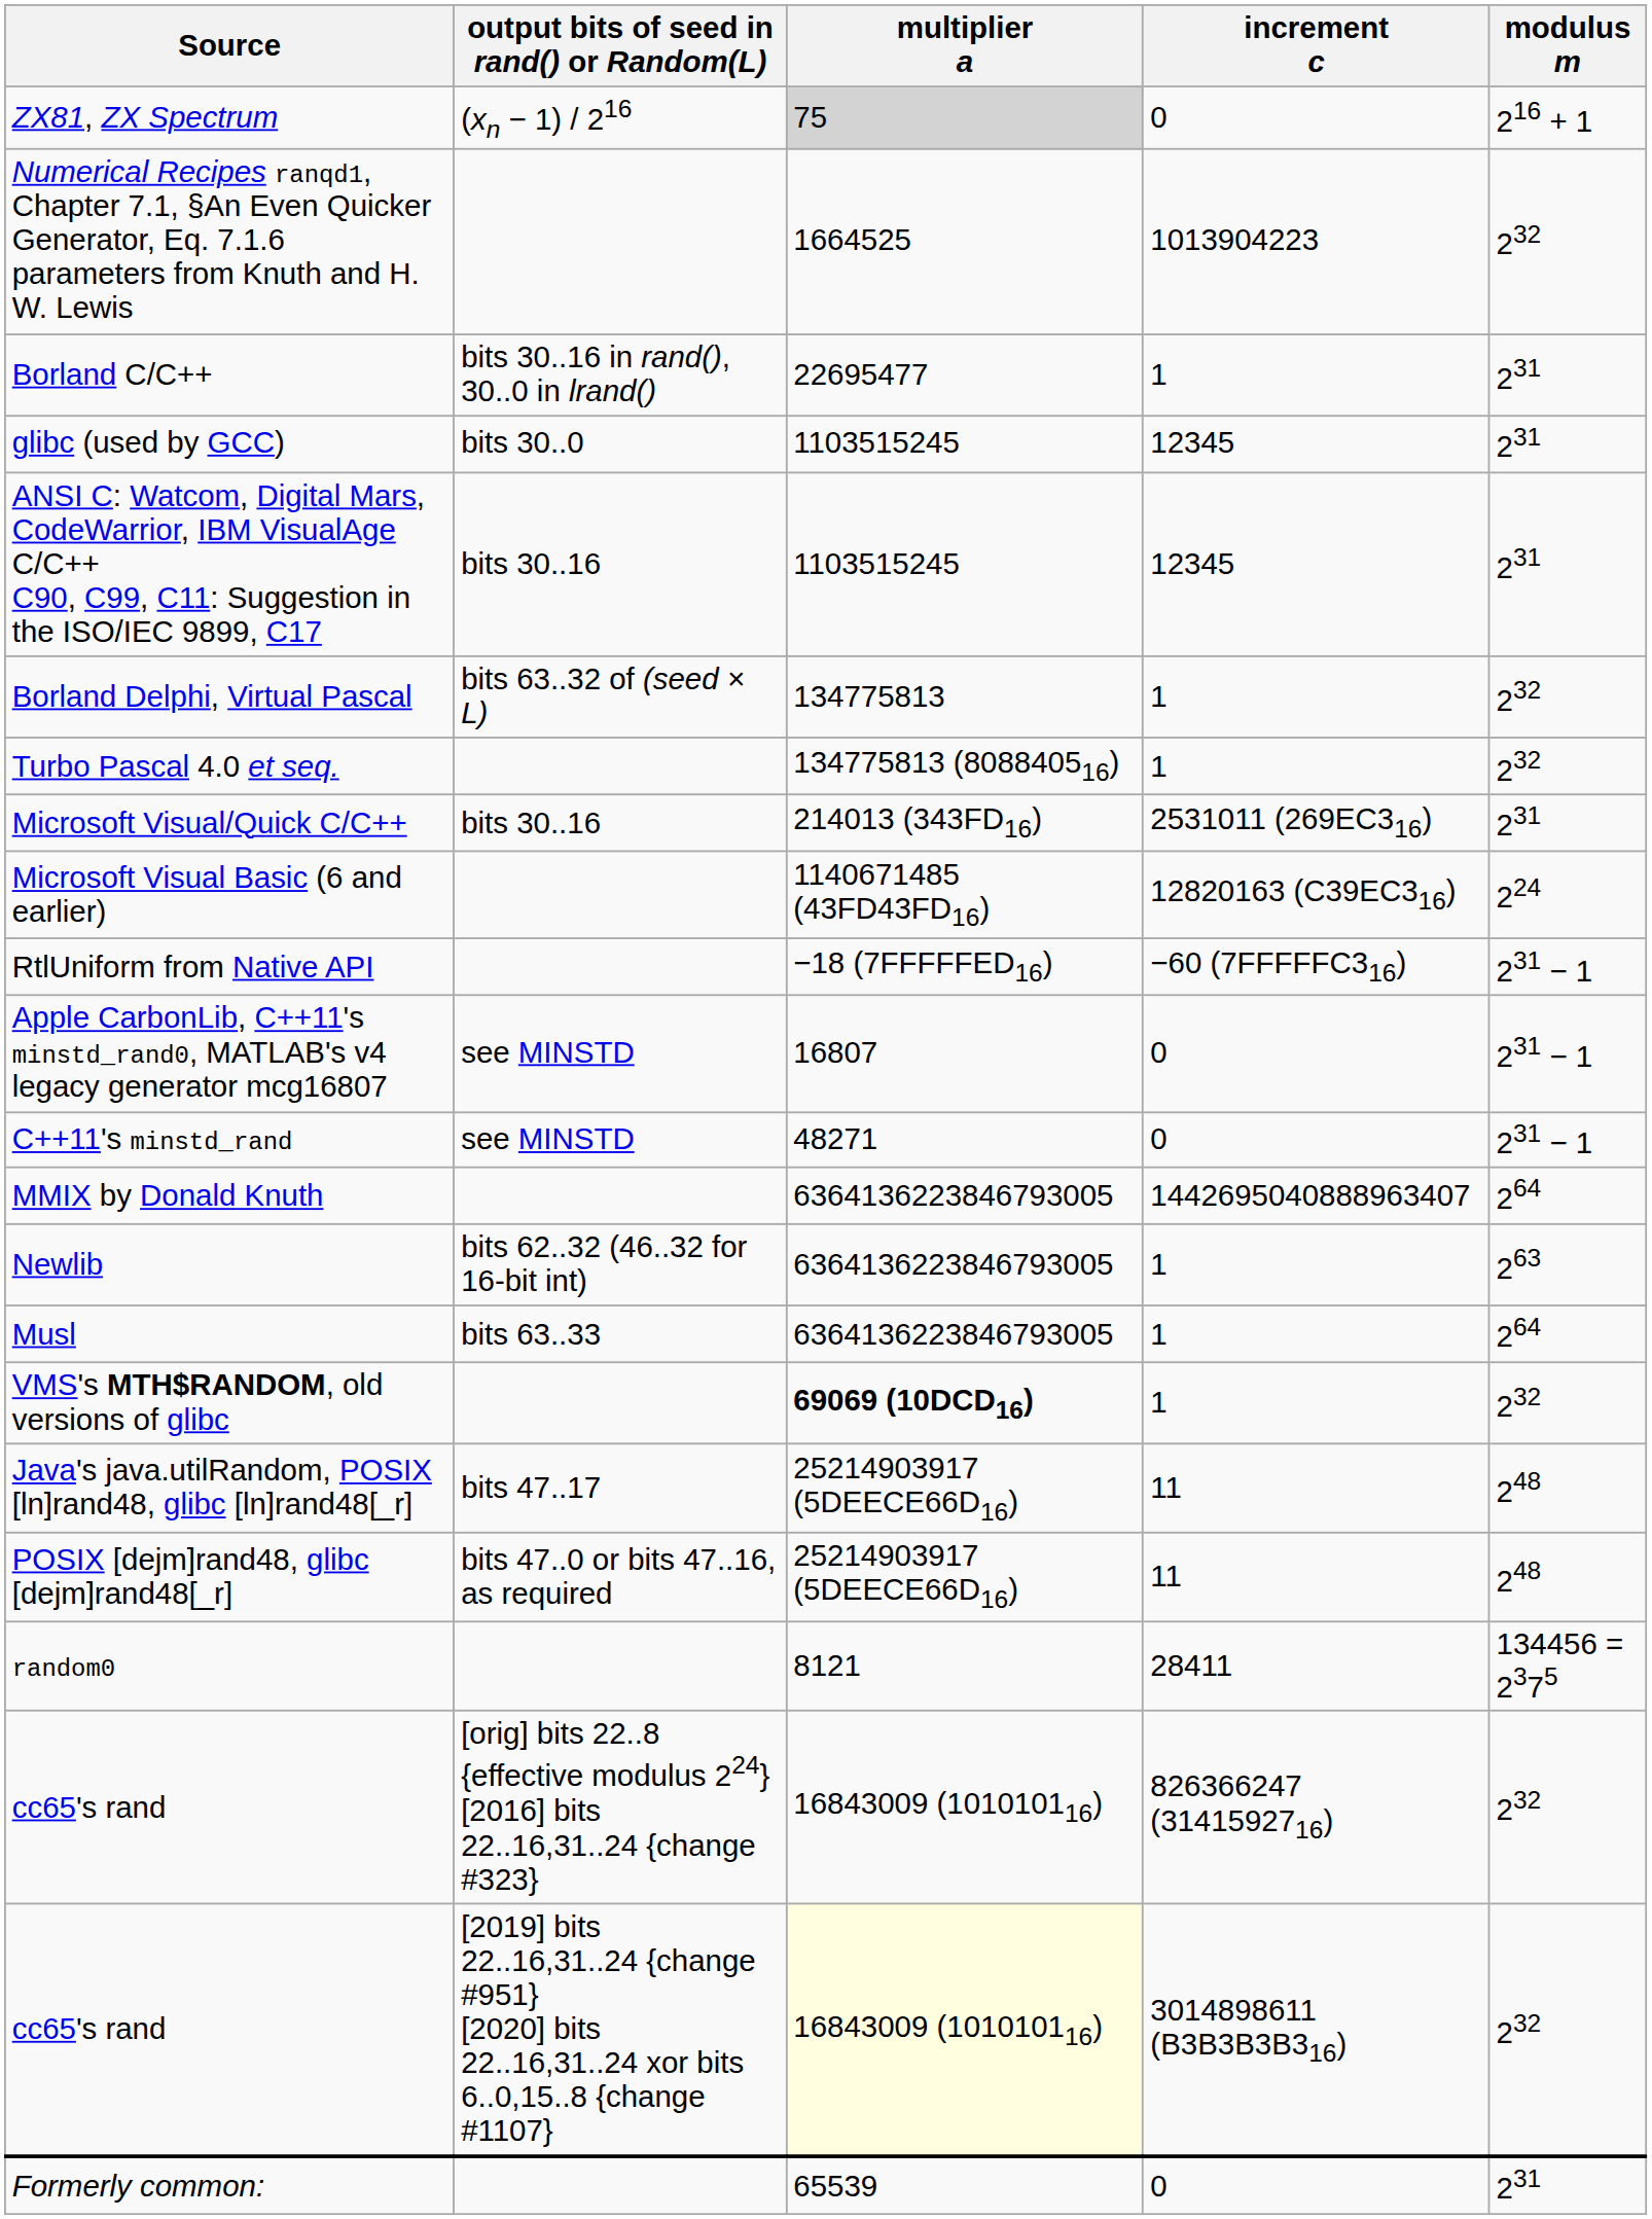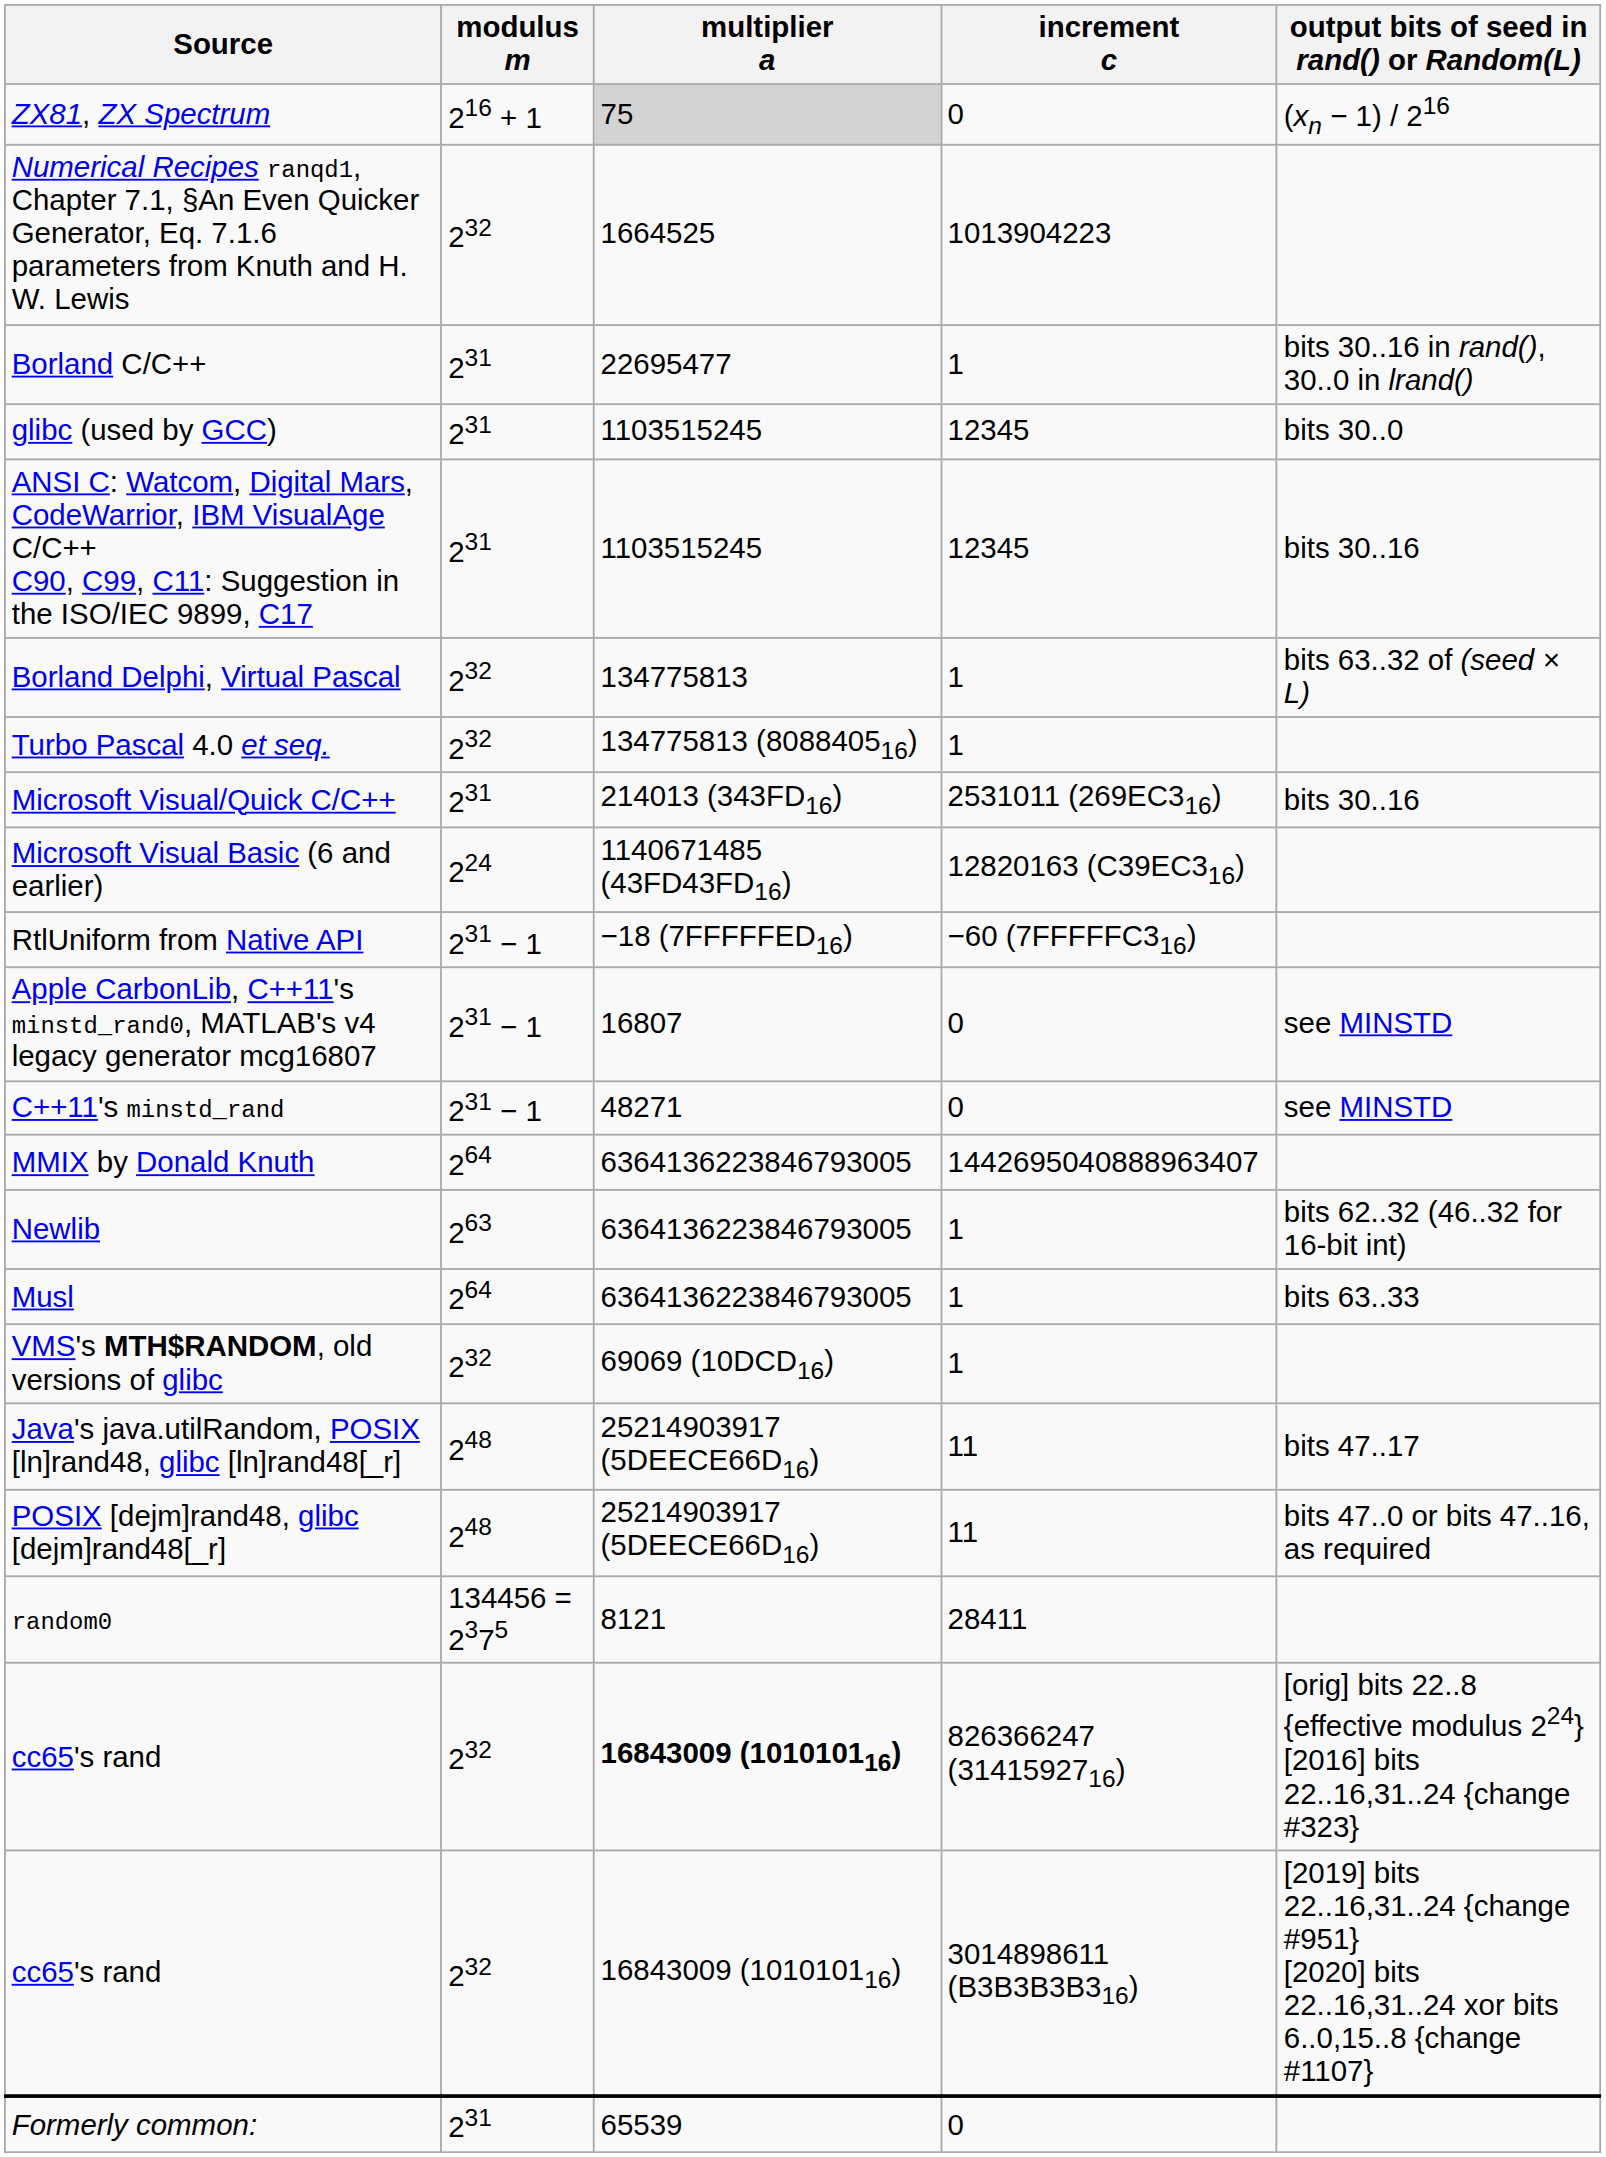 <table class="wikitable">
 <tr>
 <th>Source</th>
-<th>output bits of seed in <em>rand()</em> or <em>Random(L)</em></th>
+<th>modulus<br><em>m</em></th>
 <th>multiplier<br><em>a</em></th>
 <th>increment<br><em>c</em></th>
-<th>modulus<br><em>m</em></th>
+<th>output bits of seed in <em>rand()</em> or <em>Random(L)</em></th>
 </tr>
 <tr>
 <td><em><a href='#'>ZX81</a></em>, <em><a href='#'>ZX Spectrum</a></em> </td>
-<td>(<var>x</var><sub><var>n</var></sub> − 1) / 2<sup>16</sup></td>
+<td>2<sup>16</sup> + 1</td>
 <td style="background: lightgrey;">75</td>
 <td>0</td>
-<td>2<sup>16</sup> + 1</td>
+<td>(<var>x</var><sub><var>n</var></sub> − 1) / 2<sup>16</sup></td>
 </tr>
 <tr>
 <td><em><a href='#'>Numerical Recipes</a></em> <code>ranqd1</code>, Chapter 7.1, §An Even Quicker Generator, Eq. 7.1.6<br> parameters from Knuth and H. W. Lewis</td>
-<td></td>
+<td>2<sup>32</sup></td>
 <td>1664525</td>
 <td>1013904223</td>
-<td>2<sup>32</sup></td>
+<td></td>
 </tr>
 <tr>
 <td><a href='#'>Borland</a> C/C++</td>
-<td>bits 30..16 in <em>rand()</em>, 30..0 in <em>lrand()</em></td>
+<td>2<sup>31</sup></td>
 <td>22695477</td>
 <td>1</td>
-<td>2<sup>31</sup></td>
+<td>bits 30..16 in <em>rand()</em>, 30..0 in <em>lrand()</em></td>
 </tr>
 <tr>
 <td><a href='#'>glibc</a> (used by <a href='#'>GCC</a>)</td>
-<td>bits 30..0</td>
+<td>2<sup>31</sup></td>
 <td>1103515245</td>
 <td>12345</td>
-<td>2<sup>31</sup></td>
+<td>bits 30..0</td>
 </tr>
 <tr>
 <td><a href='#'>ANSI C</a>: <a href='#'>Watcom</a>, <a href='#'>Digital Mars</a>, <a href='#'>CodeWarrior</a>, <a href='#'>IBM VisualAge</a> C/C++<br><a href='#'>C90</a>, <a href='#'>C99</a>, <a href='#'>C11</a>: Suggestion in the ISO/IEC 9899, <a href='#'>C17</a></td>
-<td>bits 30..16</td>
+<td>2<sup>31</sup></td>
 <td>1103515245</td>
 <td>12345</td>
-<td>2<sup>31</sup></td>
+<td>bits 30..16</td>
 </tr>
 <tr>
 <td><a href='#'>Borland Delphi</a>, <a href='#'>Virtual Pascal</a></td>
-<td>bits 63..32 of <em>(seed × L)</em></td>
+<td>2<sup>32</sup></td>
 <td>134775813</td>
 <td>1</td>
-<td>2<sup>32</sup></td>
+<td>bits 63..32 of <em>(seed × L)</em></td>
 </tr>
 <tr>
 <td><a href='#'>Turbo Pascal</a> 4.0 <em><a href='#'>et seq.</a></em></td>
-<td></td>
+<td>2<sup>32</sup></td>
 <td>134775813 (8088405<sub>16</sub>)</td>
 <td>1</td>
-<td>2<sup>32</sup></td>
+<td></td>
 </tr>
 <tr>
 <td><a href='#'>Microsoft Visual/Quick C/C++</a></td>
-<td>bits 30..16</td>
+<td>2<sup>31</sup></td>
 <td>214013 (343FD<sub>16</sub>)</td>
 <td>2531011 (269EC3<sub>16</sub>)</td>
-<td>2<sup>31</sup></td>
+<td>bits 30..16</td>
 </tr>
 <tr>
 <td><a href='#'>Microsoft Visual Basic</a> (6 and earlier)</td>
-<td></td>
+<td>2<sup>24</sup></td>
 <td>1140671485 (43FD43FD<sub>16</sub>)</td>
 <td>12820163 (C39EC3<sub>16</sub>)</td>
-<td>2<sup>24</sup></td>
+<td></td>
 </tr>
 <tr>
 <td>RtlUniform from <a href='#'>Native API</a></td>
-<td></td>
+<td>2<sup>31</sup> − 1</td>
 <td>−18 (7FFFFFED<sub>16</sub>)</td>
 <td>−60 (7FFFFFC3<sub>16</sub>)</td>
-<td>2<sup>31</sup> − 1</td>
+<td></td>
 </tr>
 <tr>
 <td><a href='#'>Apple CarbonLib</a>, <a href='#'>C++11</a>'s <code>minstd_rand0</code>, MATLAB's v4 legacy generator mcg16807</td>
-<td>see <a href='#'>MINSTD</a></td>
+<td>2<sup>31</sup> − 1</td>
 <td>16807</td>
 <td>0</td>
-<td>2<sup>31</sup> − 1</td>
+<td>see <a href='#'>MINSTD</a></td>
 </tr>
 <tr>
 <td><a href='#'>C++11</a>'s <code>minstd_rand</code></td>
-<td>see <a href='#'>MINSTD</a></td>
+<td>2<sup>31</sup> − 1</td>
 <td>48271</td>
 <td>0</td>
-<td>2<sup>31</sup> − 1</td>
+<td>see <a href='#'>MINSTD</a></td>
 </tr>
 <tr>
 <td><a href='#'>MMIX</a> by <a href='#'>Donald Knuth</a></td>
-<td></td>
+<td>2<sup>64</sup></td>
 <td>6364136223846793005</td>
 <td>1442695040888963407</td>
-<td>2<sup>64</sup></td>
+<td></td>
 </tr>
 <tr>
 <td><a href='#'>Newlib</a></td>
-<td>bits 62..32 (46..32 for 16-bit int)</td>
+<td>2<sup>63</sup></td>
 <td>6364136223846793005</td>
 <td>1</td>
-<td>2<sup>63</sup></td>
+<td>bits 62..32 (46..32 for 16-bit int)</td>
 </tr>
 <tr>
 <td><a href='#'>Musl</a></td>
-<td>bits 63..33</td>
+<td>2<sup>64</sup></td>
 <td>6364136223846793005</td>
 <td>1</td>
-<td>2<sup>64</sup></td>
+<td>bits 63..33</td>
 </tr>
 <tr>
 <td><a href='#'>VMS</a>'s <strong>MTH$RANDOM</strong>, old versions of <a href='#'>glibc</a></td>
+<td>2<sup>32</sup></td>
+<td>69069 (10DCD<sub>16</sub>)</td>
+<td>1</td>
 <td></td>
-<td><strong>69069 (10DCD<sub>16</sub>)</strong></td>
-<td>1</td>
-<td>2<sup>32</sup></td>
 </tr>
 <tr>
 <td><a href='#'>Java</a>'s java.utilRandom, <a href='#'>POSIX</a> [ln]rand48, <a href='#'>glibc</a> [ln]rand48[_r]</td>
-<td>bits 47..17</td>
+<td>2<sup>48</sup></td>
 <td>25214903917 (5DEECE66D<sub>16</sub>)</td>
 <td>11</td>
-<td>2<sup>48</sup></td>
+<td>bits 47..17</td>
 </tr>
 <tr>
 <td><a href='#'>POSIX</a> [dejm]rand48, <a href='#'>glibc</a> [dejm]rand48[_r]</td>
-<td>bits 47..0 or bits 47..16, as required</td>
+<td>2<sup>48</sup></td>
 <td>25214903917 (5DEECE66D<sub>16</sub>)</td>
 <td>11</td>
-<td>2<sup>48</sup></td>
+<td>bits 47..0 or bits 47..16, as required</td>
 </tr>
 <tr>
 <td><code>random0</code></td>
-<td></td>
+<td>134456 = 2<sup>3</sup>7<sup>5</sup></td>
 <td>8121</td>
 <td>28411</td>
-<td>134456 = 2<sup>3</sup>7<sup>5</sup></td>
+<td></td>
 </tr>
 <tr>
 <td><a href='#'>cc65</a>'s rand</td>
+<td>2<sup>32</sup></td>
+<td><strong>16843009 (1010101<sub>16</sub>)</strong></td>
+<td>826366247 (31415927<sub>16</sub>)</td>
 <td>[orig] bits 22..8 {effective modulus 2<sup>24</sup>}<br> [2016] bits 22..16,31..24 {change #323}</td>
-<td>16843009 (1010101<sub>16</sub>)</td>
-<td>826366247 (31415927<sub>16</sub>)</td>
-<td>2<sup>32</sup></td>
 </tr>
 <tr>
 <td><a href='#'>cc65</a>'s rand</td>
+<td>2<sup>32</sup></td>
+<td>16843009 (1010101<sub>16</sub>)</td>
+<td>3014898611 (B3B3B3B3<sub>16</sub>)</td>
 <td>[2019] bits 22..16,31..24 {change #951}<br> [2020] bits 22..16,31..24 xor bits 6..0,15..8 {change #1107}</td>
-<td style="background: lightyellow;">16843009 (1010101<sub>16</sub>)</td>
-<td>3014898611 (B3B3B3B3<sub>16</sub>)</td>
-<td>2<sup>32</sup></td>
 </tr>
 <tr style="border-top:2px solid;">
 <td><em>Formerly common:</em> </td>
-<td></td>
+<td>2<sup>31</sup></td>
 <td>65539</td>
 <td>0</td>
-<td>2<sup>31</sup></td>
+<td></td>
 </tr>
 </table>
